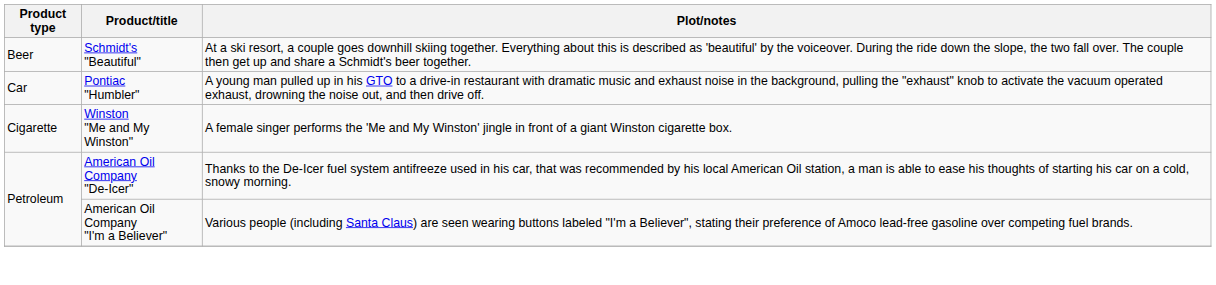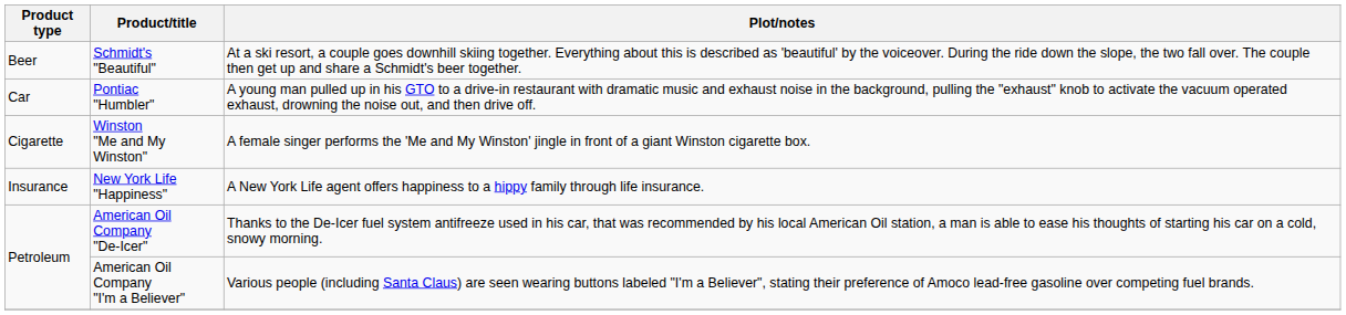 <table class="wikitable">
 <tr>
 <th>Product type</th>
 <th>Product/title</th>
 <th>Plot/notes</th>
 </tr>
 <tr>
 <td>Beer</td>
 <td><a href='#'>Schmidt's</a><br>"Beautiful"</td>
 <td>At a ski resort, a couple goes downhill skiing together. Everything about this is described as 'beautiful' by the voiceover. During the ride down the slope, the two fall over. The couple then get up and share a Schmidt's beer together.</td>
 </tr>
 <tr>
 <td>Car</td>
 <td><a href='#'>Pontiac</a><br>"Humbler"</td>
 <td>A young man pulled up in his <a href='#'>GTO</a> to a drive-in restaurant with dramatic music and exhaust noise in the background, pulling the "exhaust" knob to activate the vacuum operated exhaust, drowning the noise out, and then drive off.</td>
 </tr>
 <tr>
 <td>Cigarette</td>
 <td><a href='#'>Winston</a><br>"Me and My Winston"</td>
 <td>A female singer performs the 'Me and My Winston' jingle in front of a giant Winston cigarette box.</td>
 </tr>
 <tr>
+<td>Insurance</td>
+<td><a href='#'>New York Life</a><br>"Happiness"</td>
+<td>A New York Life agent offers happiness to a <a href='#'>hippy</a> family through life insurance.</td>
+</tr>
+<tr>
 <td rowspan="2">Petroleum</td>
 <td><a href='#'>American Oil Company</a><br>"De-Icer"</td>
 <td>Thanks to the De-Icer fuel system antifreeze used in his car, that was recommended by his local American Oil station, a man is able to ease his thoughts of starting his car on a cold, snowy morning.</td>
 </tr>
 <tr>
 <td>American Oil Company<br>"I'm a Believer"</td>
 <td>Various people (including <a href='#'>Santa Claus</a>) are seen wearing buttons labeled "I'm a Believer", stating their preference of Amoco lead-free gasoline over competing fuel brands.</td>
 </tr>
 <tr>
 </tr>
 </table>
